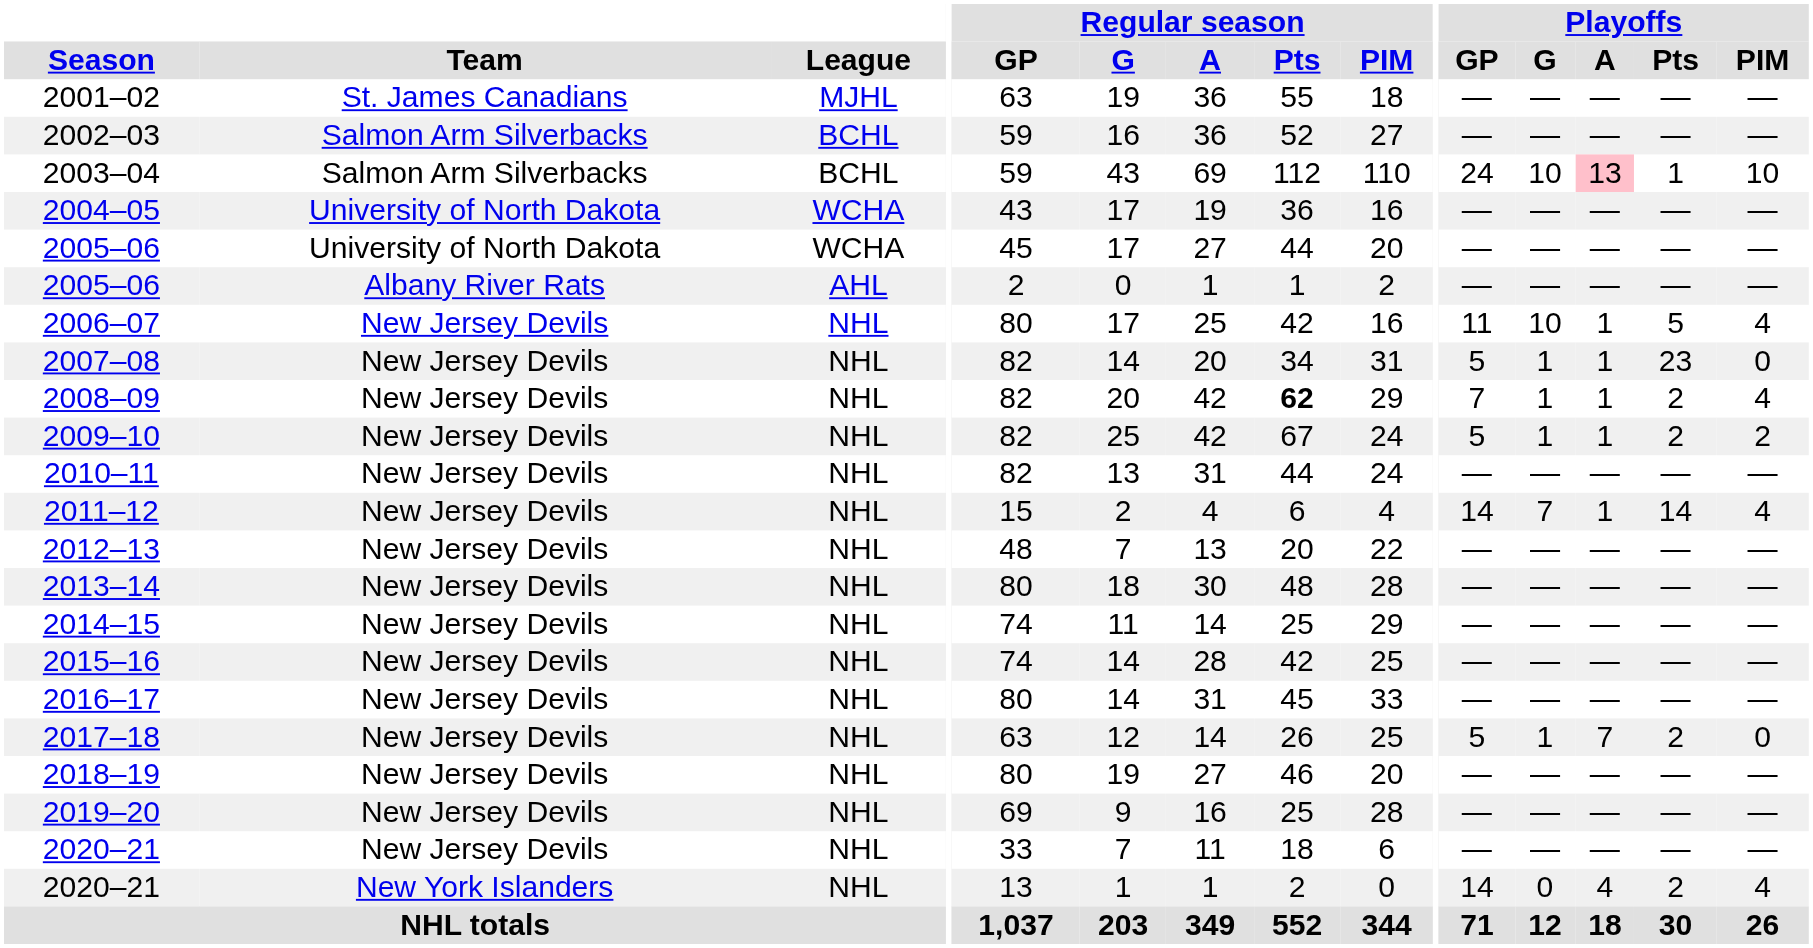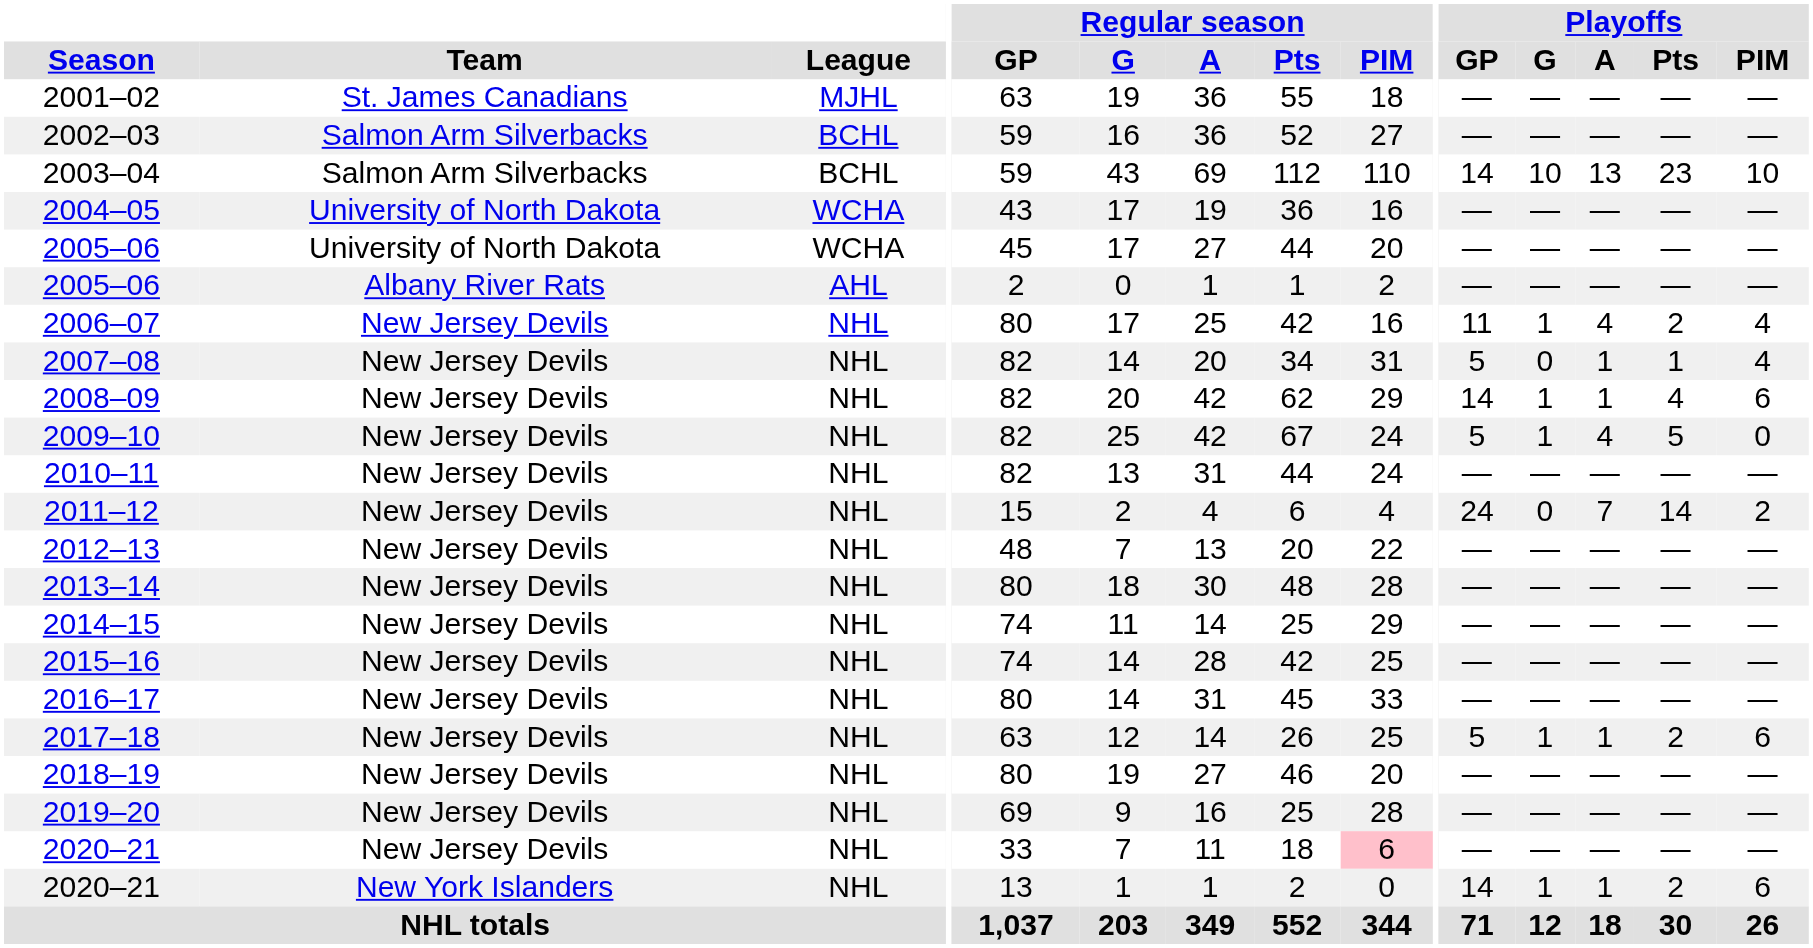 <table border="0" cellpadding="1" cellspacing="0" style="text-align:center; width:60em;">
 <tr bgcolor="#e0e0e0">
 <th colspan="3" bgcolor="#ffffff"></th>
 <th rowspan="99" bgcolor="#ffffff"></th>
 <th colspan="5"><a href='#'>Regular season</a></th>
 <th rowspan="99" bgcolor="#ffffff"></th>
 <th colspan="5"><a href='#'>Playoffs</a></th>
 </tr>
 <tr bgcolor="#e0e0e0">
 <th><a href='#'>Season</a></th>
 <th>Team</th>
 <th>League</th>
 <th>GP</th>
 <th><a href='#'>G</a></th>
 <th><a href='#'>A</a></th>
 <th><a href='#'>Pts</a></th>
 <th><a href='#'>PIM</a></th>
 <th>GP</th>
 <th>G</th>
 <th>A</th>
 <th>Pts</th>
 <th>PIM</th>
 </tr>
 <tr>
 <td>2001–02</td>
 <td><a href='#'>St. James Canadians</a></td>
 <td><a href='#'>MJHL</a></td>
 <td>63</td>
 <td>19</td>
 <td>36</td>
 <td>55</td>
 <td>18</td>
 <td>—</td>
 <td>—</td>
 <td>—</td>
 <td>—</td>
 <td>—</td>
 </tr>
 <tr bgcolor="#f0f0f0">
 <td>2002–03</td>
 <td><a href='#'>Salmon Arm Silverbacks</a></td>
 <td><a href='#'>BCHL</a></td>
 <td>59</td>
 <td>16</td>
 <td>36</td>
 <td>52</td>
 <td>27</td>
 <td>—</td>
 <td>—</td>
 <td>—</td>
 <td>—</td>
 <td>—</td>
 </tr>
 <tr>
 <td>2003–04</td>
 <td>Salmon Arm Silverbacks</td>
 <td>BCHL</td>
 <td>59</td>
 <td>43</td>
 <td>69</td>
 <td>112</td>
 <td>110</td>
-<td>24</td>
+<td>14</td>
 <td>10</td>
-<td style="background: pink;">13</td>
-<td>1</td>
+<td>13</td>
+<td>23</td>
 <td>10</td>
 </tr>
 <tr bgcolor="#f0f0f0">
 <td><a href='#'>2004–05</a></td>
 <td><a href='#'>University of North Dakota</a></td>
 <td><a href='#'>WCHA</a></td>
 <td>43</td>
 <td>17</td>
 <td>19</td>
 <td>36</td>
 <td>16</td>
 <td>—</td>
 <td>—</td>
 <td>—</td>
 <td>—</td>
 <td>—</td>
 </tr>
 <tr>
 <td><a href='#'>2005–06</a></td>
 <td>University of North Dakota</td>
 <td>WCHA</td>
 <td>45</td>
 <td>17</td>
 <td>27</td>
 <td>44</td>
 <td>20</td>
 <td>—</td>
 <td>—</td>
 <td>—</td>
 <td>—</td>
 <td>—</td>
 </tr>
 <tr bgcolor="#f0f0f0">
 <td><a href='#'>2005–06</a></td>
 <td><a href='#'>Albany River Rats</a></td>
 <td><a href='#'>AHL</a></td>
 <td>2</td>
 <td>0</td>
 <td>1</td>
 <td>1</td>
 <td>2</td>
 <td>—</td>
 <td>—</td>
 <td>—</td>
 <td>—</td>
 <td>—</td>
 </tr>
 <tr>
 <td><a href='#'>2006–07</a></td>
 <td><a href='#'>New Jersey Devils</a></td>
 <td><a href='#'>NHL</a></td>
 <td>80</td>
 <td>17</td>
 <td>25</td>
 <td>42</td>
 <td>16</td>
 <td>11</td>
-<td>10</td>
 <td>1</td>
-<td>5</td>
+<td>4</td>
+<td>2</td>
 <td>4</td>
 </tr>
 <tr bgcolor="#f0f0f0">
 <td><a href='#'>2007–08</a></td>
 <td>New Jersey Devils</td>
 <td>NHL</td>
 <td>82</td>
 <td>14</td>
 <td>20</td>
 <td>34</td>
 <td>31</td>
 <td>5</td>
+<td>0</td>
 <td>1</td>
 <td>1</td>
-<td>23</td>
-<td>0</td>
+<td>4</td>
 </tr>
 <tr>
 <td><a href='#'>2008–09</a></td>
 <td>New Jersey Devils</td>
 <td>NHL</td>
 <td>82</td>
 <td>20</td>
 <td>42</td>
-<td><strong>62</strong></td>
+<td>62</td>
 <td>29</td>
-<td>7</td>
+<td>14</td>
 <td>1</td>
 <td>1</td>
-<td>2</td>
 <td>4</td>
+<td>6</td>
 </tr>
 <tr bgcolor="#f0f0f0">
 <td><a href='#'>2009–10</a></td>
 <td>New Jersey Devils</td>
 <td>NHL</td>
 <td>82</td>
 <td>25</td>
 <td>42</td>
 <td>67</td>
 <td>24</td>
 <td>5</td>
 <td>1</td>
-<td>1</td>
-<td>2</td>
-<td>2</td>
+<td>4</td>
+<td>5</td>
+<td>0</td>
 </tr>
 <tr>
 <td><a href='#'>2010–11</a></td>
 <td>New Jersey Devils</td>
 <td>NHL</td>
 <td>82</td>
 <td>13</td>
 <td>31</td>
 <td>44</td>
 <td>24</td>
 <td>—</td>
 <td>—</td>
 <td>—</td>
 <td>—</td>
 <td>—</td>
 </tr>
 <tr bgcolor="#f0f0f0">
 <td><a href='#'>2011–12</a></td>
 <td>New Jersey Devils</td>
 <td>NHL</td>
 <td>15</td>
 <td>2</td>
 <td>4</td>
 <td>6</td>
 <td>4</td>
+<td>24</td>
+<td>0</td>
+<td>7</td>
 <td>14</td>
-<td>7</td>
-<td>1</td>
-<td>14</td>
-<td>4</td>
+<td>2</td>
 </tr>
 <tr>
 <td><a href='#'>2012–13</a></td>
 <td>New Jersey Devils</td>
 <td>NHL</td>
 <td>48</td>
 <td>7</td>
 <td>13</td>
 <td>20</td>
 <td>22</td>
 <td>—</td>
 <td>—</td>
 <td>—</td>
 <td>—</td>
 <td>—</td>
 </tr>
 <tr bgcolor="#f0f0f0">
 <td><a href='#'>2013–14</a></td>
 <td>New Jersey Devils</td>
 <td>NHL</td>
 <td>80</td>
 <td>18</td>
 <td>30</td>
 <td>48</td>
 <td>28</td>
 <td>—</td>
 <td>—</td>
 <td>—</td>
 <td>—</td>
 <td>—</td>
 </tr>
 <tr>
 <td><a href='#'>2014–15</a></td>
 <td>New Jersey Devils</td>
 <td>NHL</td>
 <td>74</td>
 <td>11</td>
 <td>14</td>
 <td>25</td>
 <td>29</td>
 <td>—</td>
 <td>—</td>
 <td>—</td>
 <td>—</td>
 <td>—</td>
 </tr>
 <tr bgcolor="#f0f0f0">
 <td><a href='#'>2015–16</a></td>
 <td>New Jersey Devils</td>
 <td>NHL</td>
 <td>74</td>
 <td>14</td>
 <td>28</td>
 <td>42</td>
 <td>25</td>
 <td>—</td>
 <td>—</td>
 <td>—</td>
 <td>—</td>
 <td>—</td>
 </tr>
 <tr>
 <td><a href='#'>2016–17</a></td>
 <td>New Jersey Devils</td>
 <td>NHL</td>
 <td>80</td>
 <td>14</td>
 <td>31</td>
 <td>45</td>
 <td>33</td>
 <td>—</td>
 <td>—</td>
 <td>—</td>
 <td>—</td>
 <td>—</td>
 </tr>
 <tr bgcolor="#f0f0f0">
 <td><a href='#'>2017–18</a></td>
 <td>New Jersey Devils</td>
 <td>NHL</td>
 <td>63</td>
 <td>12</td>
 <td>14</td>
 <td>26</td>
 <td>25</td>
 <td>5</td>
 <td>1</td>
-<td>7</td>
+<td>1</td>
 <td>2</td>
-<td>0</td>
+<td>6</td>
 </tr>
 <tr>
 <td><a href='#'>2018–19</a></td>
 <td>New Jersey Devils</td>
 <td>NHL</td>
 <td>80</td>
 <td>19</td>
 <td>27</td>
 <td>46</td>
 <td>20</td>
 <td>—</td>
 <td>—</td>
 <td>—</td>
 <td>—</td>
 <td>—</td>
 </tr>
 <tr bgcolor="#f0f0f0">
 <td><a href='#'>2019–20</a></td>
 <td>New Jersey Devils</td>
 <td>NHL</td>
 <td>69</td>
 <td>9</td>
 <td>16</td>
 <td>25</td>
 <td>28</td>
 <td>—</td>
 <td>—</td>
 <td>—</td>
 <td>—</td>
 <td>—</td>
 </tr>
 <tr>
 <td><a href='#'>2020–21</a></td>
 <td>New Jersey Devils</td>
 <td>NHL</td>
 <td>33</td>
 <td>7</td>
 <td>11</td>
 <td>18</td>
-<td>6</td>
+<td style="background: pink;">6</td>
 <td>—</td>
 <td>—</td>
 <td>—</td>
 <td>—</td>
 <td>—</td>
 </tr>
 <tr bgcolor="#f0f0f0">
 <td>2020–21</td>
 <td><a href='#'>New York Islanders</a></td>
 <td>NHL</td>
 <td>13</td>
 <td>1</td>
 <td>1</td>
 <td>2</td>
 <td>0</td>
 <td>14</td>
-<td>0</td>
-<td>4</td>
+<td>1</td>
+<td>1</td>
 <td>2</td>
-<td>4</td>
+<td>6</td>
 </tr>
 <tr bgcolor="#e0e0e0">
 <th colspan="3">NHL totals</th>
 <th>1,037</th>
 <th>203</th>
 <th>349</th>
 <th>552</th>
 <th>344</th>
 <th>71</th>
 <th>12</th>
 <th>18</th>
 <th>30</th>
 <th>26</th>
 </tr>
 </table>
